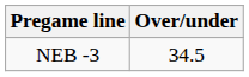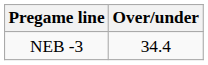 <table class="wikitable">
 <tr align="center">
 <th style=>Pregame line</th>
 <th style=>Over/under</th>
 </tr>
 <tr align="center">
 <td>NEB -3</td>
-<td>34.5</td>
+<td>34.4</td>
 </tr>
 </table>
